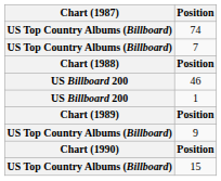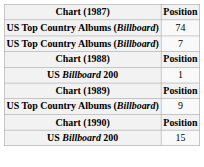 <table class="wikitable plainrowheaders" style="text-align:center">
 <tr>
 <th scope="col">Chart (1987)</th>
 <th scope="col">Position</th>
 </tr>
 <tr>
 <th scope="row">US Top Country Albums (<em>Billboard</em>)</th>
 <td>74</td>
 </tr>
 <tr>
 <th scope="row">US Top Country Albums (<em>Billboard</em>)</th>
 <td>7</td>
 </tr>
 <tr>
 <th scope="col">Chart (1988)</th>
 <th scope="col">Position</th>
 </tr>
 <tr>
 <th scope="row">US <em>Billboard</em> 200</th>
-<td>46</td>
-</tr>
-<tr>
-<th scope="row">US <em>Billboard</em> 200</th>
 <td>1</td>
 </tr>
 <tr>
 <th scope="col">Chart (1989)</th>
 <th scope="col">Position</th>
 </tr>
 <tr>
 <th scope="row">US Top Country Albums (<em>Billboard</em>)</th>
 <td>9</td>
 </tr>
 <tr>
 <th scope="col">Chart (1990)</th>
 <th scope="col">Position</th>
 </tr>
 <tr>
-<th scope="row">US Top Country Albums (<em>Billboard</em>)</th>
+<th scope="row">US <em>Billboard</em> 200</th>
 <td>15</td>
 </tr>
 </table>
